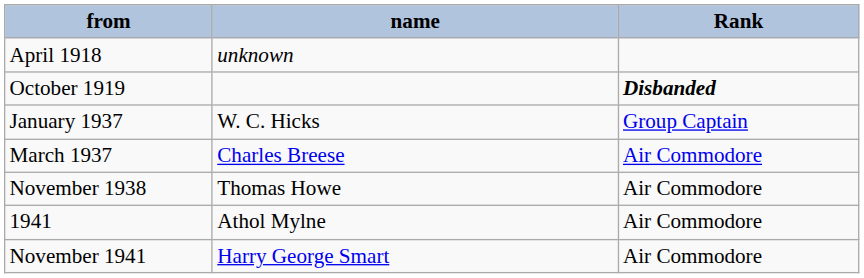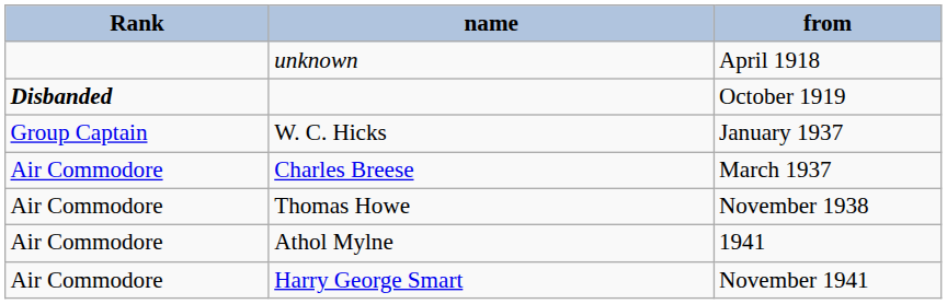 <table class="wikitable sortable">
 <tr style="vertical-align: top;">
+<th scope="col" style="width: 175px; background:#B0C4DE;">Rank</th>
+<th scope="col" style="width: 300px; background:#B0C4DE;">name</th>
 <th scope="col" style="width: 150px; background:#B0C4DE;">from</th>
-<th scope="col" style="width: 300px; background:#B0C4DE;">name</th>
-<th scope="col" style="width: 175px; background:#B0C4DE;">Rank</th>
 </tr>
 <tr style="vertical-align: top;">
+<td></td>
+<td><em>unknown</em></td>
 <td>April 1918</td>
-<td><em>unknown</em></td>
-<td></td>
 </tr>
 <tr style="vertical-align: top;">
+<td><strong><em>Disbanded</em></strong></td>
+<td></td>
 <td>October 1919</td>
-<td></td>
-<td><strong><em>Disbanded</em></strong></td>
 </tr>
 <tr style="vertical-align: top;">
+<td><a href='#'>Group Captain</a></td>
+<td>W. C. Hicks</td>
 <td>January 1937</td>
-<td>W. C. Hicks</td>
-<td><a href='#'>Group Captain</a></td>
 </tr>
 <tr style="vertical-align: top;">
+<td><a href='#'>Air Commodore</a></td>
+<td><a href='#'>Charles Breese</a></td>
 <td>March 1937</td>
-<td><a href='#'>Charles Breese</a></td>
-<td><a href='#'>Air Commodore</a></td>
 </tr>
 <tr style="vertical-align: top;">
+<td>Air Commodore</td>
+<td>Thomas Howe</td>
 <td>November 1938</td>
-<td>Thomas Howe</td>
-<td>Air Commodore</td>
 </tr>
 <tr style="vertical-align: top;">
+<td>Air Commodore</td>
+<td>Athol Mylne</td>
 <td>1941</td>
-<td>Athol Mylne</td>
-<td>Air Commodore</td>
 </tr>
 <tr style="vertical-align: top;">
+<td>Air Commodore</td>
+<td><a href='#'>Harry George Smart</a></td>
 <td>November 1941</td>
-<td><a href='#'>Harry George Smart</a></td>
-<td>Air Commodore</td>
 </tr>
 </table>
